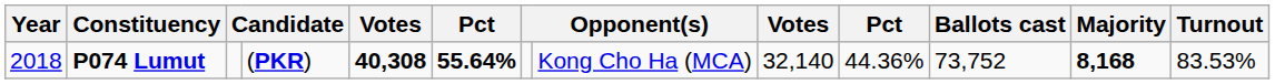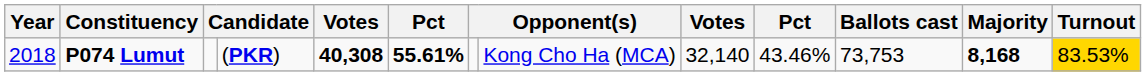 <table class="wikitable" style="margin:0.5em ; font-size:95%">
 <tr>
 <th>Year</th>
 <th>Constituency</th>
 <th colspan=2>Candidate</th>
 <th>Votes</th>
 <th>Pct</th>
 <th colspan=2>Opponent(s)</th>
 <th>Votes</th>
 <th>Pct</th>
 <th>Ballots cast</th>
 <th>Majority</th>
 <th>Turnout</th>
 </tr>
 <tr>
 <td><a href='#'>2018</a></td>
 <td><strong>P074 <a href='#'>Lumut</a></strong></td>
 <td></td>
 <td>  (<a href='#'><strong>PKR</strong></a>)</td>
 <td align="right"><strong>40,308</strong></td>
-<td><strong>55.64%</strong></td>
+<td><strong>55.61%</strong></td>
 <td></td>
 <td><a href='#'>Kong Cho Ha</a> (<a href='#'>MCA</a>)</td>
 <td align="right">32,140</td>
-<td>44.36%</td>
-<td>73,752</td>
+<td>43.46%</td>
+<td>73,753</td>
 <td><strong>8,168</strong></td>
-<td>83.53%</td>
+<td style="background: gold;">83.53%</td>
 </tr>
 </table>
